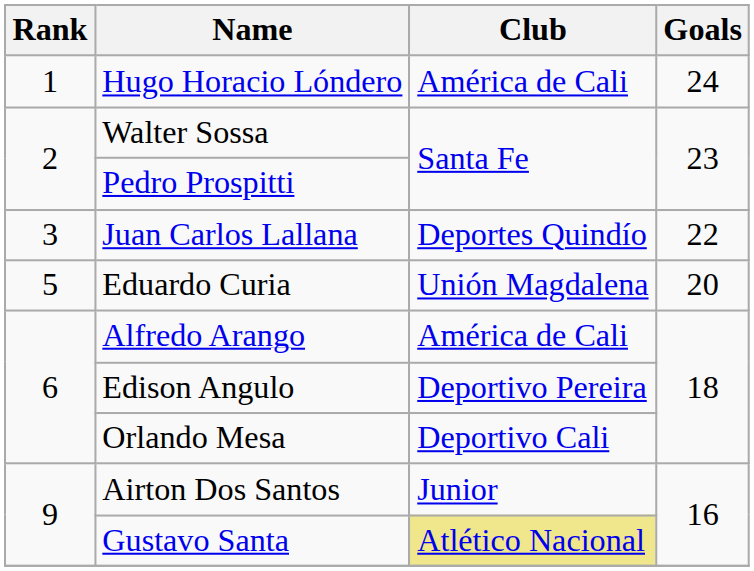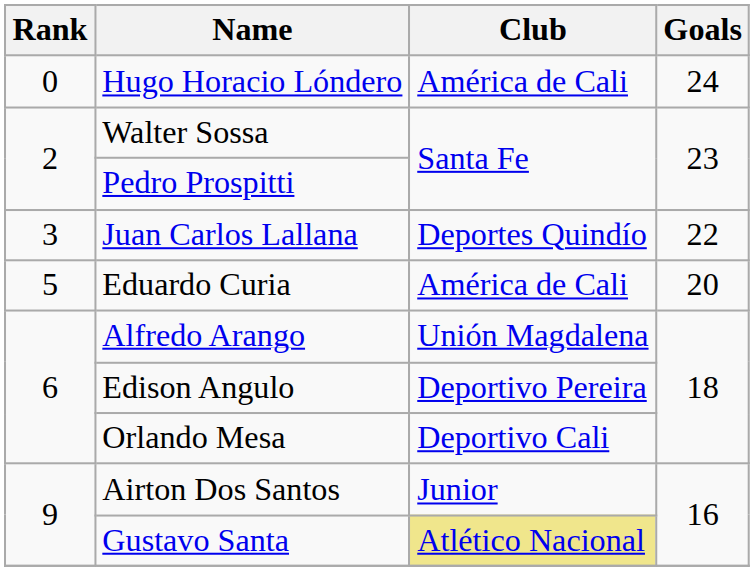 <table class="wikitable" border="1">
 <tr>
 <th>Rank</th>
 <th>Name</th>
 <th>Club</th>
 <th>Goals</th>
 </tr>
 <tr>
-<td align=center>1</td>
+<td align=center>0</td>
 <td> <a href='#'>Hugo Horacio Lóndero</a></td>
 <td><a href='#'>América de Cali</a></td>
 <td align=center>24</td>
 </tr>
 <tr>
 <td rowspan=2 align=center>2</td>
 <td> Walter Sossa</td>
 <td rowspan=2><a href='#'>Santa Fe</a></td>
 <td rowspan=2 align=center>23</td>
 </tr>
 <tr>
 <td> <a href='#'>Pedro Prospitti</a></td>
 </tr>
 <tr>
 <td align=center>3</td>
 <td> <a href='#'>Juan Carlos Lallana</a></td>
 <td><a href='#'>Deportes Quindío</a></td>
 <td align=center>22</td>
 </tr>
 <tr>
 <td align=center>5</td>
 <td> Eduardo Curia</td>
-<td><a href='#'>Unión Magdalena</a></td>
+<td><a href='#'>América de Cali</a></td>
 <td align=center>20</td>
 </tr>
 <tr>
 <td rowspan=3 align=center>6</td>
 <td> <a href='#'>Alfredo Arango</a></td>
-<td><a href='#'>América de Cali</a></td>
+<td><a href='#'>Unión Magdalena</a></td>
 <td rowspan=3 align=center>18</td>
 </tr>
 <tr>
 <td> Edison Angulo</td>
 <td><a href='#'>Deportivo Pereira</a></td>
 </tr>
 <tr>
 <td> Orlando Mesa</td>
 <td><a href='#'>Deportivo Cali</a></td>
 </tr>
 <tr>
 <td rowspan=2 align=center>9</td>
 <td> Airton Dos Santos</td>
 <td><a href='#'>Junior</a></td>
 <td rowspan=2 align=center>16</td>
 </tr>
 <tr>
 <td> <a href='#'>Gustavo Santa</a></td>
 <td style="background: khaki;"><a href='#'>Atlético Nacional</a></td>
 </tr>
 <tr>
 </tr>
 </table>
